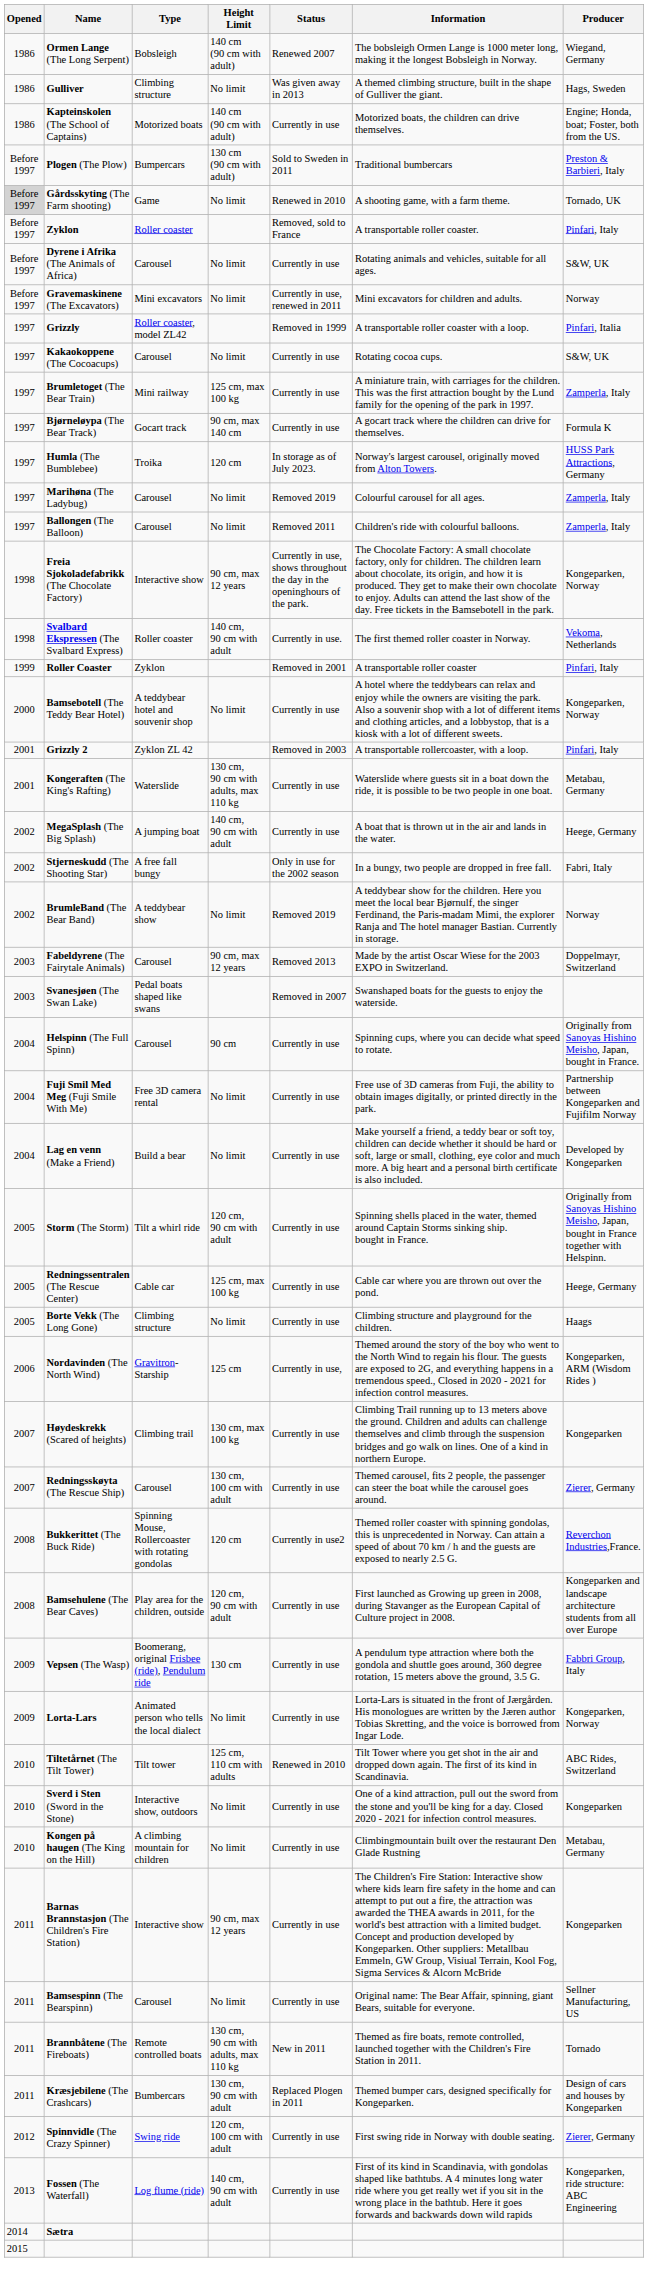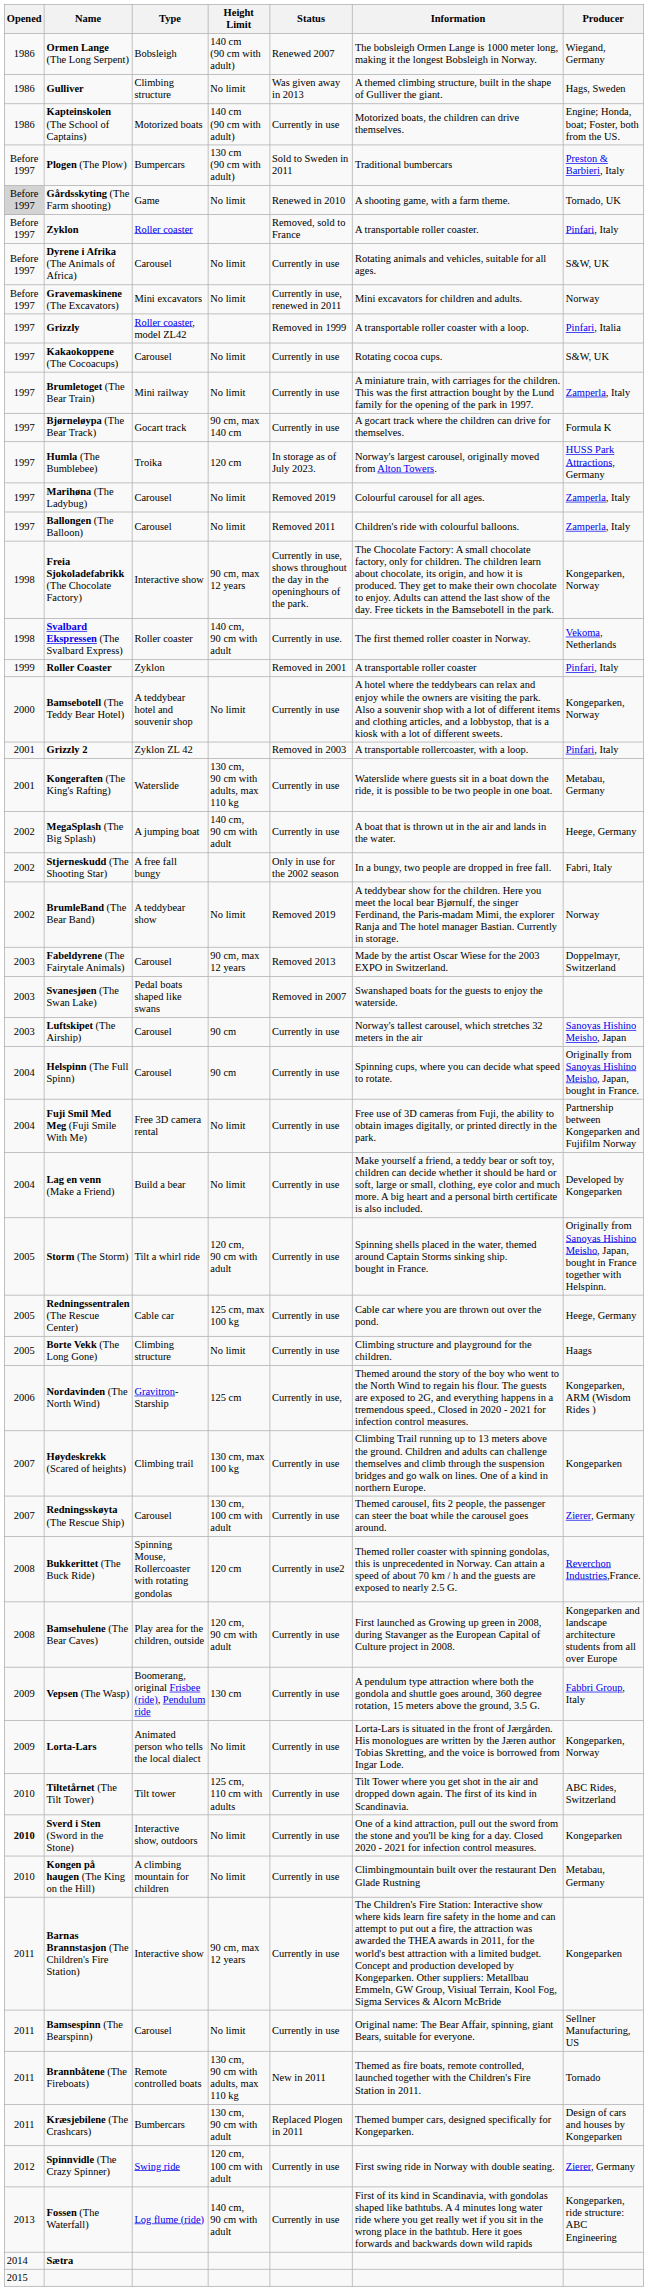 <table class="wikitable sortable" border="1" style="font-size:92%">
 <tr>
 <th width="35">Opened</th>
 <th width="100">Name</th>
 <th width="100">Type</th>
 <th width="80">Height Limit</th>
 <th width="110">Status</th>
 <th width="290">Information</th>
 <th width="90">Producer</th>
 </tr>
 <tr>
 <td align="center">1986</td>
 <td><strong>Ormen Lange</strong> (The Long Serpent)</td>
 <td>Bobsleigh</td>
 <td>140 cm (90 cm with adult)</td>
 <td>Renewed 2007</td>
 <td>The bobsleigh Ormen Lange is 1000 meter long, making it the longest Bobsleigh in Norway.</td>
 <td>Wiegand, Germany</td>
 </tr>
 <tr>
 <td align="center">1986</td>
 <td><strong>Gulliver</strong></td>
 <td>Climbing structure</td>
 <td>No limit</td>
 <td>Was given away in 2013</td>
 <td>A themed climbing structure, built in the shape of Gulliver the giant.</td>
 <td>Hags, Sweden</td>
 </tr>
 <tr>
 <td align="center">1986</td>
 <td><strong>Kapteinskolen</strong> (The School of Captains)</td>
 <td>Motorized boats</td>
 <td>140 cm (90 cm with adult)</td>
 <td>Currently in use</td>
 <td>Motorized boats, the children can drive themselves.</td>
 <td>Engine; Honda, boat; Foster, both from the US.</td>
 </tr>
 <tr>
 <td align="center">Before 1997</td>
 <td><strong>Plogen</strong> (The Plow)</td>
 <td>Bumpercars</td>
 <td>130 cm (90 cm with adult)</td>
 <td>Sold to Sweden in 2011</td>
 <td>Traditional bumbercars</td>
 <td><a href='#'>Preston & Barbieri</a>, Italy</td>
 </tr>
 <tr>
 <td align="center" style="background: lightgrey;">Before 1997</td>
 <td><strong>Gårdsskyting</strong> (The Farm shooting)</td>
 <td>Game</td>
 <td>No limit</td>
 <td>Renewed in 2010</td>
 <td>A shooting game, with a farm theme.</td>
 <td>Tornado, UK</td>
 </tr>
 <tr>
 <td align="center">Before 1997</td>
 <td><strong>Zyklon</strong></td>
 <td><a href='#'>Roller coaster</a></td>
 <td></td>
 <td>Removed, sold to France</td>
 <td>A transportable roller coaster.</td>
 <td><a href='#'>Pinfari</a>, Italy</td>
 </tr>
 <tr>
 <td align="center">Before 1997</td>
 <td><strong>Dyrene i Afrika</strong> (The Animals of Africa)</td>
 <td>Carousel</td>
 <td>No limit</td>
 <td>Currently in use</td>
 <td>Rotating animals and vehicles, suitable for all ages.</td>
 <td>S&W, UK</td>
 </tr>
 <tr>
 <td align="center">Before 1997</td>
 <td><strong>Gravemaskinene</strong> (The Excavators)</td>
 <td>Mini excavators</td>
 <td>No limit</td>
 <td>Currently in use, renewed in 2011</td>
 <td>Mini excavators for children and adults.</td>
 <td>Norway</td>
 </tr>
 <tr>
 <td align="center">1997</td>
 <td><strong>Grizzly</strong></td>
 <td><a href='#'>Roller coaster</a>, model ZL42</td>
 <td></td>
 <td>Removed in 1999</td>
 <td>A transportable roller coaster with a loop.</td>
 <td><a href='#'>Pinfari</a>, Italia</td>
 </tr>
 <tr>
 <td align="center">1997</td>
 <td><strong>Kakaokoppene</strong> (The Cocoacups)</td>
 <td>Carousel</td>
 <td>No limit</td>
 <td>Currently in use</td>
 <td>Rotating cocoa cups.</td>
 <td>S&W, UK</td>
 </tr>
 <tr>
 <td align="center">1997</td>
 <td><strong>Brumletoget</strong> (The Bear Train)</td>
 <td>Mini railway</td>
-<td>125 cm, max 100 kg</td>
+<td>No limit</td>
 <td>Currently in use</td>
 <td>A miniature train, with carriages for the children. This was the first attraction bought by the Lund family for the opening of the park in 1997.</td>
 <td><a href='#'>Zamperla</a>, Italy</td>
 </tr>
 <tr>
 <td align="center">1997</td>
 <td><strong>Bjørneløypa</strong> (The Bear Track)</td>
 <td>Gocart track</td>
 <td>90 cm, max 140 cm</td>
 <td>Currently in use</td>
 <td>A gocart track where the children can drive for themselves.</td>
 <td>Formula K</td>
 </tr>
 <tr>
 <td align="center">1997</td>
 <td><strong>Humla</strong> (The Bumblebee)</td>
 <td>Troika</td>
 <td>120 cm</td>
 <td>In storage as of July 2023.</td>
 <td>Norway's largest carousel, originally moved from <a href='#'>Alton Towers</a>.</td>
 <td><a href='#'>HUSS Park Attractions</a>, Germany</td>
 </tr>
 <tr>
 <td align="center">1997</td>
 <td><strong>Marihøna</strong> (The Ladybug)</td>
 <td>Carousel</td>
 <td>No limit</td>
 <td>Removed 2019</td>
 <td>Colourful carousel for all ages.</td>
 <td><a href='#'>Zamperla</a>, Italy</td>
 </tr>
 <tr>
 <td align="center">1997</td>
 <td><strong>Ballongen</strong> (The Balloon)</td>
 <td>Carousel</td>
 <td>No limit</td>
 <td>Removed 2011</td>
 <td>Children's ride with colourful balloons.</td>
 <td><a href='#'>Zamperla</a>, Italy</td>
 </tr>
 <tr>
 <td align="center">1998</td>
 <td><strong>Freia Sjokoladefabrikk</strong> (The Chocolate Factory)</td>
 <td>Interactive show</td>
 <td>90 cm, max 12 years</td>
 <td>Currently in use, shows throughout the day in the openinghours of the park.</td>
 <td>The Chocolate Factory: A small chocolate factory, only for children. The children learn about chocolate, its origin, and how it is produced. They get to make their own chocolate to enjoy. Adults can attend the last show of the day. Free tickets in the Bamsebotell in the park.</td>
 <td>Kongeparken, Norway</td>
 </tr>
 <tr>
 <td align="center">1998</td>
 <td><strong><a href='#'>Svalbard Ekspressen</a></strong> (The Svalbard Express)</td>
 <td>Roller coaster</td>
 <td>140 cm, 90 cm with adult</td>
 <td>Currently in use.</td>
 <td>The first themed roller coaster in Norway.</td>
 <td><a href='#'>Vekoma</a>, Netherlands</td>
 </tr>
 <tr>
 <td align="center">1999</td>
 <td><strong>Roller Coaster</strong></td>
 <td>Zyklon</td>
 <td></td>
 <td>Removed in 2001</td>
 <td>A transportable roller coaster</td>
 <td><a href='#'>Pinfari</a>, Italy</td>
 </tr>
 <tr>
 <td align="center">2000</td>
 <td><strong>Bamsebotell</strong> (The Teddy Bear Hotel)</td>
 <td>A teddybear hotel and souvenir shop</td>
 <td>No limit</td>
 <td>Currently in use</td>
 <td>A hotel where the teddybears can relax and enjoy while the owners are visiting the park. Also a souvenir shop with a lot of different items and clothing articles, and a lobbystop, that is a kiosk with a lot of different sweets.</td>
 <td>Kongeparken, Norway</td>
 </tr>
 <tr>
 <td align="center">2001</td>
 <td><strong>Grizzly 2</strong></td>
 <td>Zyklon ZL 42</td>
 <td></td>
 <td>Removed in 2003</td>
 <td>A transportable rollercoaster, with a loop.</td>
 <td><a href='#'>Pinfari</a>, Italy</td>
 </tr>
 <tr>
 <td align="center">2001</td>
 <td><strong>Kongeraften</strong> (The King's Rafting)</td>
 <td>Waterslide</td>
 <td>130 cm, 90 cm with adults, max 110 kg</td>
 <td>Currently in use</td>
 <td>Waterslide where guests sit in a boat down the ride, it is possible to be two people in one boat.</td>
 <td>Metabau, Germany</td>
 </tr>
 <tr>
 <td align="center">2002</td>
 <td><strong>MegaSplash</strong> (The Big Splash)</td>
 <td>A jumping boat</td>
 <td>140 cm, 90 cm with adult</td>
 <td>Currently in use</td>
 <td>A boat that is thrown ut in the air and lands in the water.</td>
 <td>Heege, Germany</td>
 </tr>
 <tr>
 <td align="center">2002</td>
 <td><strong>Stjerneskudd</strong> (The Shooting Star)</td>
 <td>A free fall bungy</td>
 <td></td>
 <td>Only in use for the 2002 season</td>
 <td>In a bungy, two people are dropped in free fall.</td>
 <td>Fabri, Italy</td>
 </tr>
 <tr>
 <td align="center">2002</td>
 <td><strong>BrumleBand</strong> (The Bear Band)</td>
 <td>A teddybear show</td>
 <td>No limit</td>
 <td>Removed 2019</td>
 <td>A teddybear show for the children. Here you meet the local bear Bjørnulf, the singer Ferdinand, the Paris-madam Mimi, the explorer Ranja and The hotel manager Bastian. Currently in storage.</td>
 <td>Norway</td>
 </tr>
 <tr>
 <td align="center">2003</td>
 <td><strong>Fabeldyrene</strong> (The Fairytale Animals)</td>
 <td>Carousel</td>
 <td>90 cm, max 12 years</td>
 <td>Removed 2013</td>
 <td>Made by the artist Oscar Wiese for the 2003 EXPO in Switzerland.</td>
 <td>Doppelmayr, Switzerland</td>
 </tr>
 <tr>
 <td align="center">2003</td>
 <td><strong>Svanesjøen</strong> (The Swan Lake)</td>
 <td>Pedal boats shaped like swans</td>
 <td></td>
 <td>Removed in 2007</td>
 <td>Swanshaped boats for the guests to enjoy the waterside.</td>
 <td></td>
 </tr>
 <tr>
+<td align="center">2003</td>
+<td><strong>Luftskipet</strong> (The Airship)</td>
+<td>Carousel</td>
+<td>90 cm</td>
+<td>Currently in use</td>
+<td>Norway's tallest carousel, which stretches 32 meters in the air</td>
+<td><a href='#'>Sanoyas Hishino Meisho</a>, Japan</td>
+</tr>
+<tr>
 <td align="center">2004</td>
 <td><strong>Helspinn</strong> (The Full Spinn)</td>
 <td>Carousel</td>
 <td>90 cm</td>
 <td>Currently in use</td>
 <td>Spinning cups, where you can decide what speed to rotate.</td>
 <td>Originally from <a href='#'>Sanoyas Hishino Meisho</a>, Japan, bought in France.</td>
 </tr>
 <tr>
 <td align="center">2004</td>
 <td><strong>Fuji Smil Med Meg</strong> (Fuji Smile With Me)</td>
 <td>Free 3D camera rental</td>
 <td>No limit</td>
 <td>Currently in use</td>
 <td>Free use of 3D cameras from Fuji, the ability to obtain images digitally, or printed directly in the park.</td>
 <td>Partnership between Kongeparken and Fujifilm Norway</td>
 </tr>
 <tr>
 <td align="center">2004</td>
 <td><strong>Lag en venn</strong> (Make a Friend)</td>
 <td>Build a bear</td>
 <td>No limit</td>
 <td>Currently in use</td>
 <td>Make yourself a friend, a teddy bear or soft toy, children can decide whether it should be hard or soft, large or small, clothing, eye color and much more. A big heart and a personal birth certificate is also included.</td>
 <td>Developed by Kongeparken</td>
 </tr>
 <tr>
 <td align="center">2005</td>
 <td><strong>Storm</strong> (The Storm)</td>
 <td>Tilt a whirl ride</td>
 <td>120 cm, 90 cm with adult</td>
 <td>Currently in use</td>
 <td>Spinning shells placed in the water, themed around Captain Storms sinking ship.<br>bought in France.</td>
 <td>Originally from <a href='#'>Sanoyas Hishino Meisho</a>, Japan, bought in France together with Helspinn.</td>
 </tr>
 <tr>
 <td align="center">2005</td>
 <td><strong>Redningssentralen</strong> (The Rescue Center)</td>
 <td>Cable car</td>
 <td>125 cm, max 100 kg</td>
 <td>Currently in use</td>
 <td>Cable car where you are thrown out over the pond.</td>
 <td>Heege, Germany</td>
 </tr>
 <tr>
 <td align="center">2005</td>
 <td><strong>Borte Vekk</strong> (The Long Gone)</td>
 <td>Climbing structure</td>
 <td>No limit</td>
 <td>Currently in use</td>
 <td>Climbing structure and playground for the children.</td>
 <td>Haags</td>
 </tr>
 <tr>
 <td align="center">2006</td>
 <td><strong>Nordavinden</strong> (The North Wind)</td>
 <td><a href='#'>Gravitron</a>-Starship</td>
 <td>125 cm</td>
 <td>Currently in use,</td>
 <td>Themed around the story of the boy who went to the North Wind to regain his flour. The guests are exposed to 2G, and everything happens in a tremendous speed., Closed in 2020 - 2021 for infection control measures.</td>
 <td>Kongeparken, ARM (Wisdom Rides )</td>
 </tr>
 <tr>
 <td align="center">2007</td>
 <td><strong>Høydeskrekk</strong> (Scared of heights)</td>
 <td>Climbing trail</td>
 <td>130 cm, max 100 kg</td>
 <td>Currently in use</td>
 <td>Climbing Trail running up to 13 meters above the ground. Children and adults can challenge themselves and climb through the suspension bridges and go walk on lines. One of a kind in northern Europe.</td>
 <td>Kongeparken</td>
 </tr>
 <tr>
 <td align="center">2007</td>
 <td><strong>Redningsskøyta</strong> (The Rescue Ship)</td>
 <td>Carousel</td>
 <td>130 cm, 100 cm with adult</td>
 <td>Currently in use</td>
 <td>Themed carousel, fits 2 people, the passenger can steer the boat while the carousel goes around.</td>
 <td><a href='#'>Zierer</a>, Germany</td>
 </tr>
 <tr>
 <td align="center">2008</td>
 <td><strong>Bukkerittet</strong> (The Buck Ride)</td>
 <td>Spinning Mouse, Rollercoaster with rotating gondolas </td>
 <td>120 cm</td>
 <td>Currently in use2</td>
 <td>Themed roller coaster with spinning gondolas, this is unprecedented in Norway. Can attain a speed of about 70 km / h and the guests are exposed to nearly 2.5 G.</td>
 <td><a href='#'>Reverchon Industries</a>,France.</td>
 </tr>
 <tr>
 <td align="center">2008</td>
 <td><strong>Bamsehulene</strong> (The Bear Caves)</td>
 <td>Play area for the children, outside</td>
 <td>120 cm, 90 cm with adult</td>
 <td>Currently in use</td>
 <td>First launched as Growing up green in 2008, during Stavanger as the European Capital of Culture project in 2008.</td>
 <td>Kongeparken and landscape architecture students from all over Europe</td>
 </tr>
 <tr>
 <td align="center">2009</td>
 <td><strong>Vepsen</strong> (The Wasp)</td>
 <td>Boomerang, original <a href='#'>Frisbee (ride)</a>, <a href='#'>Pendulum ride</a></td>
 <td>130 cm</td>
 <td>Currently in use</td>
 <td>A pendulum type attraction where both the gondola and shuttle goes around, 360 degree rotation, 15 meters above the ground, 3.5 G.</td>
 <td><a href='#'>Fabbri Group</a>, Italy</td>
 </tr>
 <tr>
 <td align="center">2009</td>
 <td><strong>Lorta-Lars</strong></td>
 <td>Animated person who tells the local dialect</td>
 <td>No limit</td>
 <td>Currently in use</td>
 <td>Lorta-Lars is situated in the front of Jærgården. His monologues are written by the Jæren author Tobias Skretting, and the voice is borrowed from Ingar Lode.</td>
 <td>Kongeparken, Norway</td>
 </tr>
 <tr>
 <td align="center">2010</td>
 <td><strong>Tiltetårnet</strong> (The Tilt Tower)</td>
 <td>Tilt tower </td>
 <td>125 cm, 110 cm with adults</td>
-<td>Renewed in 2010</td>
+<td>Currently in use</td>
 <td>Tilt Tower where you get shot in the air and dropped down again. The first of its kind in Scandinavia.</td>
 <td>ABC Rides, Switzerland</td>
 </tr>
 <tr>
-<td align="center">2010</td>
+<td align="center"><strong>2010</strong></td>
 <td><strong>Sverd i Sten</strong> (Sword in the Stone)</td>
 <td>Interactive show, outdoors</td>
 <td>No limit</td>
 <td>Currently in use</td>
 <td>One of a kind attraction, pull out the sword from the stone and you'll be king for a day. Closed 2020 - 2021 for infection control measures.</td>
 <td>Kongeparken</td>
 </tr>
 <tr>
 <td align="center">2010</td>
 <td><strong>Kongen på haugen</strong> (The King on the Hill)</td>
 <td>A climbing mountain for children</td>
 <td>No limit</td>
 <td>Currently in use</td>
 <td>Climbingmountain built over the restaurant Den Glade Rustning</td>
 <td>Metabau, Germany</td>
 </tr>
 <tr>
 <td align="center">2011</td>
 <td><strong>Barnas Brannstasjon</strong> (The Children's Fire Station)</td>
 <td>Interactive show</td>
 <td>90 cm, max 12 years</td>
 <td>Currently in use</td>
 <td>The Children's Fire Station: Interactive show where kids learn fire safety in the home and can attempt to put out a fire, the attraction was awarded the THEA awards in 2011, for the world's best attraction with a limited budget. Concept and production developed by Kongeparken. Other suppliers: Metallbau Emmeln, GW Group, Visiual Terrain, Kool Fog, Sigma Services & Alcorn McBride</td>
 <td>Kongeparken</td>
 </tr>
 <tr>
 <td align="center">2011</td>
 <td><strong>Bamsespinn</strong> (The Bearspinn)</td>
 <td>Carousel</td>
 <td>No limit</td>
 <td>Currently in use</td>
 <td>Original name: The Bear Affair, spinning, giant Bears, suitable for everyone.</td>
 <td>Sellner Manufacturing, US</td>
 </tr>
 <tr>
 <td align="center">2011</td>
 <td><strong>Brannbåtene</strong> (The Fireboats)</td>
 <td>Remote controlled boats</td>
 <td>130 cm, 90 cm with adults, max 110 kg</td>
 <td>New in 2011</td>
 <td>Themed as fire boats, remote controlled, launched together with the Children's Fire Station in 2011.</td>
 <td>Tornado</td>
 </tr>
 <tr>
 <td align="center">2011</td>
 <td><strong>Kræsjebilene</strong> (The Crashcars)</td>
 <td>Bumbercars</td>
 <td>130 cm, 90 cm with adult</td>
 <td>Replaced Plogen in 2011</td>
 <td>Themed bumper cars, designed specifically for Kongeparken.</td>
 <td>Design of cars and houses by Kongeparken</td>
 </tr>
 <tr>
 <td align="center">2012</td>
 <td><strong>Spinnvidle</strong> (The Crazy Spinner)</td>
 <td><a href='#'>Swing ride</a></td>
 <td>120 cm, 100 cm with adult</td>
 <td>Currently in use</td>
 <td>First swing ride in Norway with double seating.</td>
 <td><a href='#'>Zierer</a>, Germany</td>
 </tr>
 <tr>
 <td align="center">2013</td>
 <td><strong>Fossen</strong> (The Waterfall)</td>
 <td><a href='#'>Log flume (ride)</a></td>
 <td>140 cm, 90 cm with adult</td>
 <td>Currently in use</td>
 <td>First of its kind in Scandinavia, with gondolas shaped like bathtubs. A 4 minutes long water ride where you get really wet if you sit in the wrong place in the bathtub. Here it goes forwards and backwards down wild rapids</td>
 <td>Kongeparken, ride structure: ABC Engineering</td>
 </tr>
 <tr>
 <td>2014</td>
 <td><strong>Sætra</strong></td>
 <td></td>
 <td></td>
 <td></td>
 <td></td>
 <td></td>
 </tr>
 <tr>
 <td>2015</td>
 <td></td>
 <td></td>
 <td></td>
 <td></td>
 <td></td>
 <td></td>
 </tr>
 </table>
